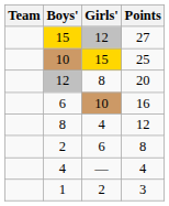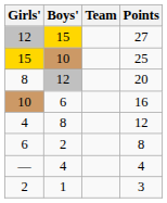 <table class=wikitable style="text-align:center">
 <tr>
+<th>Girls'</th>
+<th>Boys'</th>
 <th>Team</th>
-<th>Boys'</th>
-<th>Girls'</th>
 <th>Points</th>
 </tr>
 <tr>
+<td bgcolor=silver>12</td>
+<td bgcolor=gold>15</td>
 <td align=left></td>
-<td bgcolor=gold>15</td>
-<td bgcolor=silver>12</td>
 <td>27</td>
 </tr>
 <tr>
+<td bgcolor=gold>15</td>
+<td bgcolor=#CC9966>10</td>
 <td align=left></td>
-<td bgcolor=#CC9966>10</td>
-<td bgcolor=gold>15</td>
 <td>25</td>
 </tr>
 <tr>
+<td>8</td>
+<td bgcolor=silver>12</td>
 <td align=left></td>
-<td bgcolor=silver>12</td>
-<td>8</td>
 <td>20</td>
 </tr>
 <tr>
+<td bgcolor=#CC9966>10</td>
+<td>6</td>
 <td align=left></td>
-<td>6</td>
-<td bgcolor=#CC9966>10</td>
 <td>16</td>
 </tr>
 <tr>
+<td>4</td>
+<td>8</td>
 <td align=left></td>
-<td>8</td>
-<td>4</td>
 <td>12</td>
 </tr>
 <tr>
+<td>6</td>
+<td>2</td>
 <td align=left></td>
-<td>2</td>
-<td>6</td>
 <td>8</td>
 </tr>
 <tr>
+<td>—</td>
+<td>4</td>
 <td align=left></td>
-<td>4</td>
-<td>—</td>
 <td>4</td>
 </tr>
 <tr>
+<td>2</td>
+<td>1</td>
 <td align=left></td>
-<td>1</td>
-<td>2</td>
 <td>3</td>
 </tr>
 </table>
